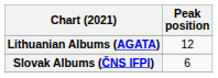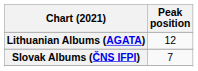 <table class="wikitable sortable plainrowheaders" style="text-align:center">
 <tr>
 <th scope="col">Chart (2021)</th>
 <th scope="col">Peak<br>position</th>
 </tr>
 <tr>
 </tr>
 <tr>
 </tr>
 <tr>
 </tr>
 <tr>
 </tr>
 <tr>
 </tr>
 <tr>
 </tr>
 <tr>
 </tr>
 <tr>
 </tr>
 <tr>
 </tr>
 <tr>
 </tr>
 <tr>
 </tr>
 <tr>
 </tr>
 <tr>
 </tr>
 <tr>
 <th scope="row">Lithuanian Albums (<a href='#'>AGATA</a>)</th>
 <td>12</td>
 </tr>
 <tr>
 </tr>
 <tr>
 </tr>
 <tr>
 <th scope="row">Slovak Albums (<a href='#'>ČNS IFPI</a>)</th>
-<td>6</td>
+<td>7</td>
 </tr>
 <tr>
 </tr>
 <tr>
 </tr>
 <tr>
 </tr>
 <tr>
 </tr>
 <tr>
 </tr>
 <tr>
 </tr>
 </table>
